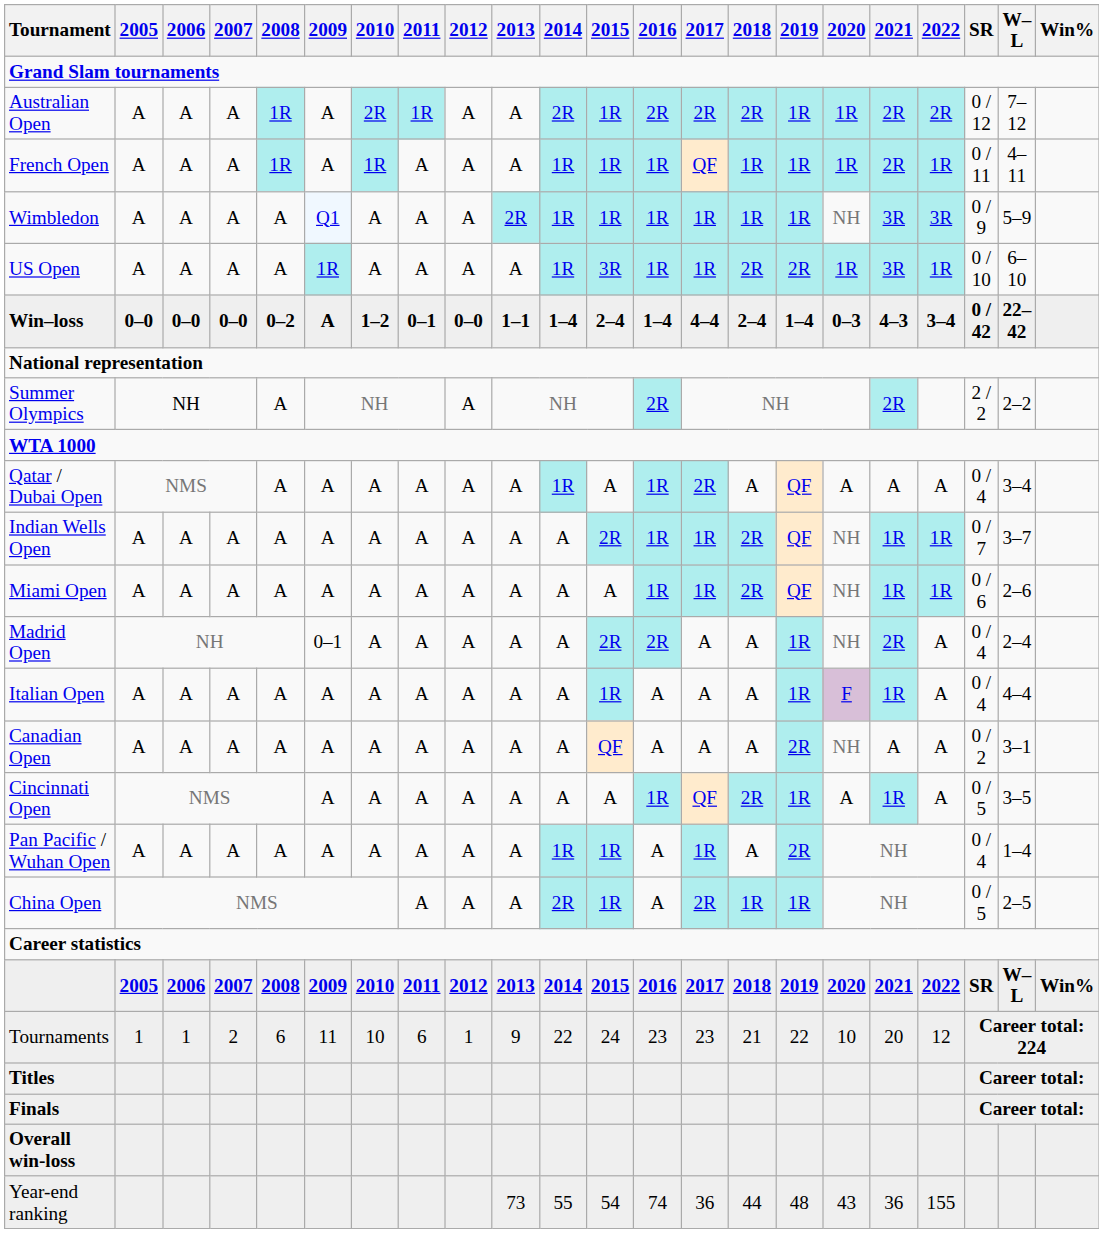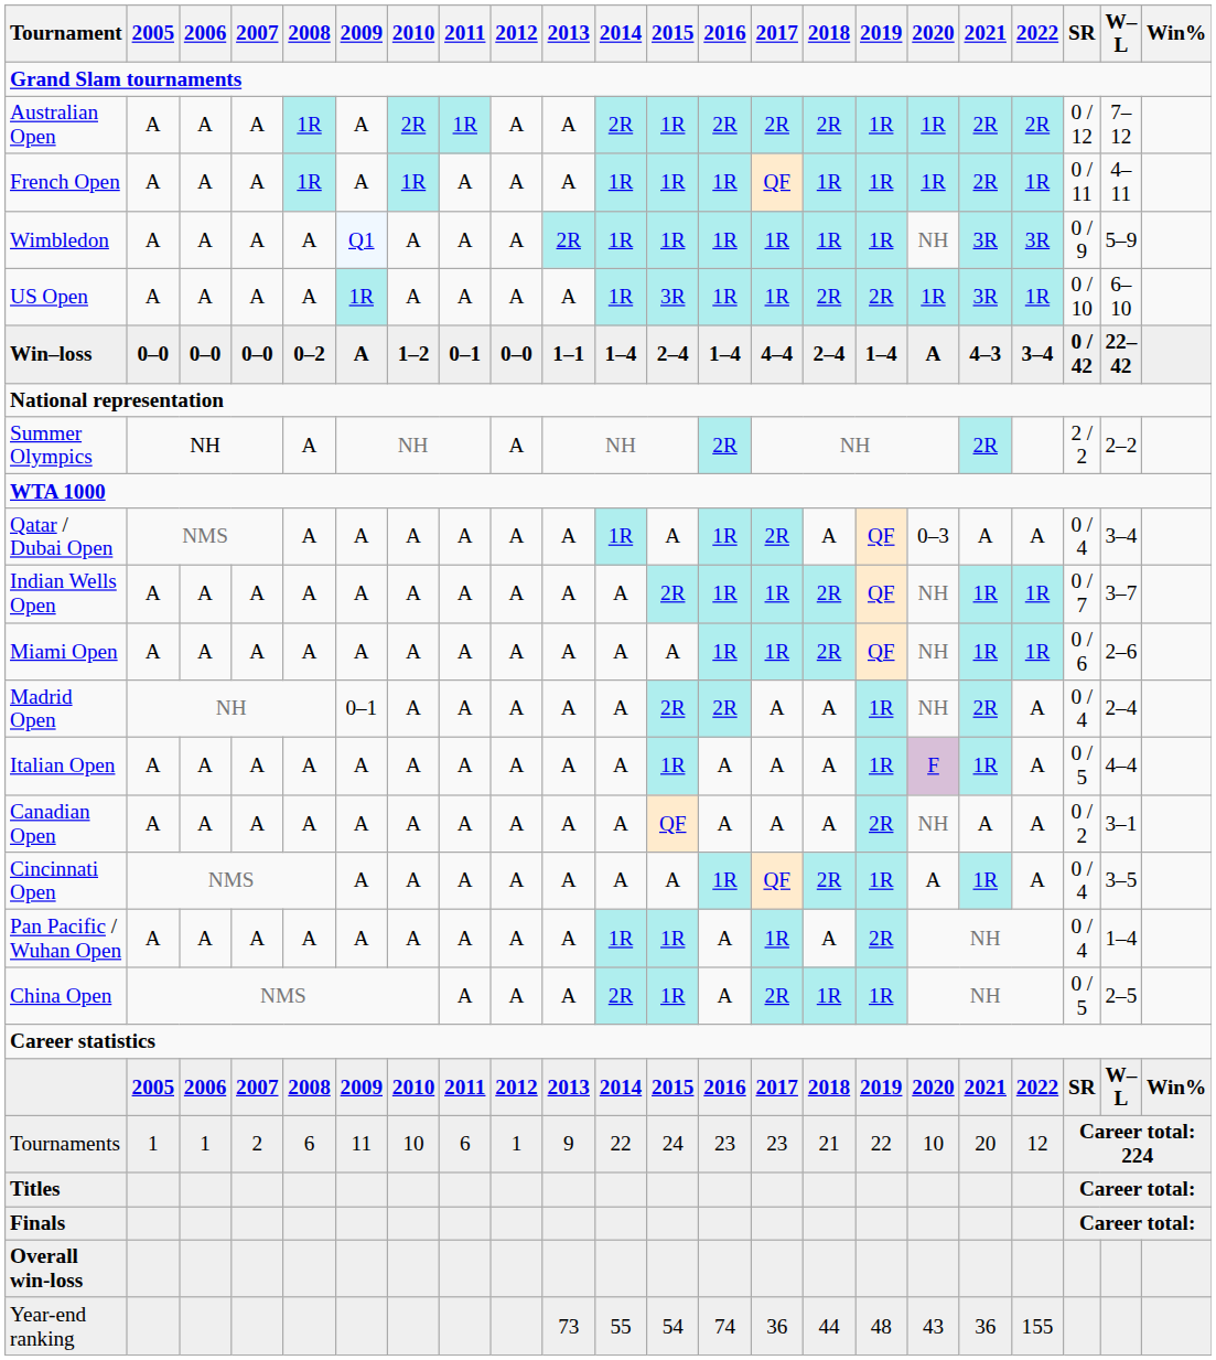 <table class=wikitable style=text-align:center>
 <tr>
 <th>Tournament</th>
 <th><a href='#'>2005</a></th>
 <th><a href='#'>2006</a></th>
 <th><a href='#'>2007</a></th>
 <th><a href='#'>2008</a></th>
 <th><a href='#'>2009</a></th>
 <th><a href='#'>2010</a></th>
 <th><a href='#'>2011</a></th>
 <th><a href='#'>2012</a></th>
 <th><a href='#'>2013</a></th>
 <th><a href='#'>2014</a></th>
 <th><a href='#'>2015</a></th>
 <th><a href='#'>2016</a></th>
 <th><a href='#'>2017</a></th>
 <th><a href='#'>2018</a></th>
 <th><a href='#'>2019</a></th>
 <th><a href='#'>2020</a></th>
 <th><a href='#'>2021</a></th>
 <th><a href='#'>2022</a></th>
 <th>SR</th>
 <th>W–L</th>
 <th>Win%</th>
 </tr>
 <tr>
 <td colspan="22" align="left"><strong><a href='#'>Grand Slam tournaments</a></strong></td>
 </tr>
 <tr>
 <td style=text-align:left><a href='#'>Australian Open</a></td>
 <td>A</td>
 <td>A</td>
 <td>A</td>
 <td bgcolor=afeeee><a href='#'>1R</a></td>
 <td>A</td>
 <td bgcolor=afeeee><a href='#'>2R</a></td>
 <td bgcolor=afeeee><a href='#'>1R</a></td>
 <td>A</td>
 <td>A</td>
 <td bgcolor=afeeee><a href='#'>2R</a></td>
 <td bgcolor=afeeee><a href='#'>1R</a></td>
 <td bgcolor=afeeee><a href='#'>2R</a></td>
 <td bgcolor=afeeee><a href='#'>2R</a></td>
 <td bgcolor=afeeee><a href='#'>2R</a></td>
 <td bgcolor=afeeee><a href='#'>1R</a></td>
 <td bgcolor=afeeee><a href='#'>1R</a></td>
 <td bgcolor=afeeee><a href='#'>2R</a></td>
 <td bgcolor=afeeee><a href='#'>2R</a></td>
 <td>0 / 12</td>
 <td>7–12</td>
 <td></td>
 </tr>
 <tr>
 <td style=text-align:left><a href='#'>French Open</a></td>
 <td>A</td>
 <td>A</td>
 <td>A</td>
 <td bgcolor=afeeee><a href='#'>1R</a></td>
 <td>A</td>
 <td bgcolor=afeeee><a href='#'>1R</a></td>
 <td>A</td>
 <td>A</td>
 <td>A</td>
 <td bgcolor=afeeee><a href='#'>1R</a></td>
 <td bgcolor=afeeee><a href='#'>1R</a></td>
 <td bgcolor=afeeee><a href='#'>1R</a></td>
 <td bgcolor=ffebcd><a href='#'>QF</a></td>
 <td bgcolor=afeeee><a href='#'>1R</a></td>
 <td bgcolor=afeeee><a href='#'>1R</a></td>
 <td bgcolor=afeeee><a href='#'>1R</a></td>
 <td bgcolor=afeeee><a href='#'>2R</a></td>
 <td bgcolor=afeeee><a href='#'>1R</a></td>
 <td>0 / 11</td>
 <td>4–11</td>
 <td></td>
 </tr>
 <tr>
 <td style=text-align:left><a href='#'>Wimbledon</a></td>
 <td>A</td>
 <td>A</td>
 <td>A</td>
 <td>A</td>
 <td bgcolor=f0f8ff><a href='#'>Q1</a></td>
 <td>A</td>
 <td>A</td>
 <td>A</td>
 <td bgcolor=afeeee><a href='#'>2R</a></td>
 <td bgcolor=afeeee><a href='#'>1R</a></td>
 <td bgcolor=afeeee><a href='#'>1R</a></td>
 <td bgcolor=afeeee><a href='#'>1R</a></td>
 <td bgcolor=afeeee><a href='#'>1R</a></td>
 <td bgcolor=afeeee><a href='#'>1R</a></td>
 <td bgcolor=afeeee><a href='#'>1R</a></td>
 <td style=color:#767676>NH</td>
 <td bgcolor=afeeee><a href='#'>3R</a></td>
 <td bgcolor=afeeee><a href='#'>3R</a></td>
 <td>0 / 9</td>
 <td>5–9</td>
 <td></td>
 </tr>
 <tr>
 <td style=text-align:left><a href='#'>US Open</a></td>
 <td>A</td>
 <td>A</td>
 <td>A</td>
 <td>A</td>
 <td bgcolor=afeeee><a href='#'>1R</a></td>
 <td>A</td>
 <td>A</td>
 <td>A</td>
 <td>A</td>
 <td bgcolor=afeeee><a href='#'>1R</a></td>
 <td bgcolor=afeeee><a href='#'>3R</a></td>
 <td bgcolor=afeeee><a href='#'>1R</a></td>
 <td bgcolor=afeeee><a href='#'>1R</a></td>
 <td bgcolor=afeeee><a href='#'>2R</a></td>
 <td bgcolor=afeeee><a href='#'>2R</a></td>
 <td bgcolor=afeeee><a href='#'>1R</a></td>
 <td bgcolor=afeeee><a href='#'>3R</a></td>
 <td bgcolor=afeeee><a href='#'>1R</a></td>
 <td>0 / 10</td>
 <td>6–10</td>
 <td></td>
 </tr>
 <tr style=background:#efefef;font-weight:bold>
 <td style=text-align:left>Win–loss</td>
 <td>0–0</td>
 <td>0–0</td>
 <td>0–0</td>
 <td>0–2</td>
 <td>A</td>
 <td>1–2</td>
 <td>0–1</td>
 <td>0–0</td>
 <td>1–1</td>
 <td>1–4</td>
 <td>2–4</td>
 <td>1–4</td>
 <td>4–4</td>
 <td>2–4</td>
 <td>1–4</td>
-<td>0–3</td>
+<td>A</td>
 <td>4–3</td>
 <td>3–4</td>
 <td>0 / 42</td>
 <td>22–42</td>
 <td></td>
 </tr>
 <tr>
 <td colspan="22" style="text-align:left"><strong>National representation</strong></td>
 </tr>
 <tr>
 <td align=left><a href='#'>Summer Olympics</a></td>
 <td colspan="3">NH</td>
 <td>A</td>
 <td colspan=3 style=color:#767676>NH</td>
 <td>A</td>
 <td colspan=3 style=color:#767676>NH</td>
 <td bgcolor=afeeee><a href='#'>2R</a></td>
 <td colspan=4 style=color:#767676>NH</td>
 <td bgcolor=afeeee><a href='#'>2R</a></td>
 <td></td>
 <td>2 / 2</td>
 <td>2–2</td>
 <td></td>
 </tr>
 <tr>
 <td colspan="22" style="text-align:left"><strong><a href='#'>WTA 1000</a></strong></td>
 </tr>
 <tr>
 <td style=text-align:left><a href='#'>Qatar</a> / <a href='#'>Dubai Open</a></td>
 <td colspan="3" style="color:#767676">NMS</td>
 <td>A</td>
 <td>A</td>
 <td>A</td>
 <td>A</td>
 <td>A</td>
 <td>A</td>
 <td style=background:#afeeee><a href='#'>1R</a></td>
 <td>A</td>
 <td style=background:#afeeee><a href='#'>1R</a></td>
 <td style=background:#afeeee><a href='#'>2R</a></td>
 <td>A</td>
 <td style=background:#ffebcd><a href='#'>QF</a></td>
-<td>A</td>
+<td>0–3</td>
 <td>A</td>
 <td>A</td>
 <td>0 / 4</td>
 <td>3–4</td>
 <td></td>
 </tr>
 <tr>
 <td style=text-align:left><a href='#'>Indian Wells Open</a></td>
 <td>A</td>
 <td>A</td>
 <td>A</td>
 <td>A</td>
 <td>A</td>
 <td>A</td>
 <td>A</td>
 <td>A</td>
 <td>A</td>
 <td>A</td>
 <td style=background:#afeeee><a href='#'>2R</a></td>
 <td style=background:#afeeee><a href='#'>1R</a></td>
 <td style=background:#afeeee><a href='#'>1R</a></td>
 <td style=background:#afeeee><a href='#'>2R</a></td>
 <td style=background:#ffebcd><a href='#'>QF</a></td>
 <td style="color:#767676">NH</td>
 <td style=background:#afeeee><a href='#'>1R</a></td>
 <td style=background:#afeeee><a href='#'>1R</a></td>
 <td>0 / 7</td>
 <td>3–7</td>
 <td></td>
 </tr>
 <tr>
 <td style=text-align:left><a href='#'>Miami Open</a></td>
 <td>A</td>
 <td>A</td>
 <td>A</td>
 <td>A</td>
 <td>A</td>
 <td>A</td>
 <td>A</td>
 <td>A</td>
 <td>A</td>
 <td>A</td>
 <td>A</td>
 <td style=background:#afeeee><a href='#'>1R</a></td>
 <td style=background:#afeeee><a href='#'>1R</a></td>
 <td style=background:#afeeee><a href='#'>2R</a></td>
 <td style=background:#ffebcd><a href='#'>QF</a></td>
 <td style=color:#767676>NH</td>
 <td style=background:#afeeee><a href='#'>1R</a></td>
 <td style=background:#afeeee><a href='#'>1R</a></td>
 <td>0 / 6</td>
 <td>2–6</td>
 <td></td>
 </tr>
 <tr>
 <td style=text-align:left><a href='#'>Madrid Open</a></td>
 <td colspan="4" style="color:#767676">NH</td>
 <td>0–1</td>
 <td>A</td>
 <td>A</td>
 <td>A</td>
 <td>A</td>
 <td>A</td>
 <td style=background:#afeeee><a href='#'>2R</a></td>
 <td style=background:#afeeee><a href='#'>2R</a></td>
 <td>A</td>
 <td>A</td>
 <td style=background:#afeeee><a href='#'>1R</a></td>
 <td style=color:#767676>NH</td>
 <td style=background:#afeeee><a href='#'>2R</a></td>
 <td>A</td>
 <td>0 / 4</td>
 <td>2–4</td>
 <td></td>
 </tr>
 <tr>
 <td style=text-align:left><a href='#'>Italian Open</a></td>
 <td>A</td>
 <td>A</td>
 <td>A</td>
 <td>A</td>
 <td>A</td>
 <td>A</td>
 <td>A</td>
 <td>A</td>
 <td>A</td>
 <td>A</td>
 <td style=background:#afeeee><a href='#'>1R</a></td>
 <td>A</td>
 <td>A</td>
 <td>A</td>
 <td style=background:#afeeee><a href='#'>1R</a></td>
 <td bgcolor=thistle><a href='#'>F</a></td>
 <td style=background:#afeeee><a href='#'>1R</a></td>
 <td>A</td>
-<td>0 / 4</td>
+<td>0 / 5</td>
 <td>4–4</td>
 <td></td>
 </tr>
 <tr>
 <td style=text-align:left><a href='#'>Canadian Open</a></td>
 <td>A</td>
 <td>A</td>
 <td>A</td>
 <td>A</td>
 <td>A</td>
 <td>A</td>
 <td>A</td>
 <td>A</td>
 <td>A</td>
 <td>A</td>
 <td style=background:#ffebcd><a href='#'>QF</a></td>
 <td>A</td>
 <td>A</td>
 <td>A</td>
 <td style=background:#afeeee><a href='#'>2R</a></td>
 <td style=color:#767676>NH</td>
 <td>A</td>
 <td>A</td>
 <td>0 / 2</td>
 <td>3–1</td>
 <td></td>
 </tr>
 <tr>
 <td style=text-align:left><a href='#'>Cincinnati Open</a></td>
 <td colspan="4" style="color:#767676">NMS</td>
 <td>A</td>
 <td>A</td>
 <td>A</td>
 <td>A</td>
 <td>A</td>
 <td>A</td>
 <td>A</td>
 <td style=background:#afeeee><a href='#'>1R</a></td>
 <td style=background:#ffebcd><a href='#'>QF</a></td>
 <td style=background:#afeeee><a href='#'>2R</a></td>
 <td style=background:#afeeee><a href='#'>1R</a></td>
 <td>A</td>
 <td style=background:#afeeee><a href='#'>1R</a></td>
 <td>A</td>
-<td>0 / 5</td>
+<td>0 / 4</td>
 <td>3–5</td>
 <td></td>
 </tr>
 <tr>
 <td style=text-align:left><a href='#'>Pan Pacific</a> / <a href='#'>Wuhan Open</a></td>
 <td>A</td>
 <td>A</td>
 <td>A</td>
 <td>A</td>
 <td>A</td>
 <td>A</td>
 <td>A</td>
 <td>A</td>
 <td>A</td>
 <td style=background:#afeeee><a href='#'>1R</a></td>
 <td style=background:#afeeee><a href='#'>1R</a></td>
 <td>A</td>
 <td style=background:#afeeee><a href='#'>1R</a></td>
 <td>A</td>
 <td style=background:#afeeee><a href='#'>2R</a></td>
 <td colspan="3" style="color:#767676">NH</td>
 <td>0 / 4</td>
 <td>1–4</td>
 <td></td>
 </tr>
 <tr>
 <td style=text-align:left><a href='#'>China Open</a></td>
 <td colspan="6" style="color:#767676">NMS</td>
 <td>A</td>
 <td>A</td>
 <td>A</td>
 <td style=background:#afeeee><a href='#'>2R</a></td>
 <td style=background:#afeeee><a href='#'>1R</a></td>
 <td>A</td>
 <td style=background:#afeeee><a href='#'>2R</a></td>
 <td style=background:#afeeee><a href='#'>1R</a></td>
 <td style=background:#afeeee><a href='#'>1R</a></td>
 <td colspan="3" style="color:#767676">NH</td>
 <td>0 / 5</td>
 <td>2–5</td>
 <td></td>
 </tr>
 <tr>
 <td colspan="22" align="left"><strong>Career statistics</strong></td>
 </tr>
 <tr style="background:#efefef;font-weight:bold">
 <td></td>
 <td><a href='#'>2005</a></td>
 <td><a href='#'>2006</a></td>
 <td><a href='#'>2007</a></td>
 <td><a href='#'>2008</a></td>
 <td><a href='#'>2009</a></td>
 <td><a href='#'>2010</a></td>
 <td><a href='#'>2011</a></td>
 <td><a href='#'>2012</a></td>
 <td><a href='#'>2013</a></td>
 <td><a href='#'>2014</a></td>
 <td><a href='#'>2015</a></td>
 <td><a href='#'>2016</a></td>
 <td><a href='#'>2017</a></td>
 <td><a href='#'>2018</a></td>
 <td><a href='#'>2019</a></td>
 <td><a href='#'>2020</a></td>
 <td><a href='#'>2021</a></td>
 <td><a href='#'>2022</a></td>
 <td>SR</td>
 <td>W–L</td>
 <td>Win%</td>
 </tr>
 <tr bgcolor="efefef">
 <td align="left">Tournaments</td>
 <td>1</td>
 <td>1</td>
 <td>2</td>
 <td>6</td>
 <td>11</td>
 <td>10</td>
 <td>6</td>
 <td>1</td>
 <td>9</td>
 <td>22</td>
 <td>24</td>
 <td>23</td>
 <td>23</td>
 <td>21</td>
 <td>22</td>
 <td>10</td>
 <td>20</td>
 <td>12</td>
 <td colspan="3"><strong>Career total: 224</strong></td>
 </tr>
 <tr style="background:#efefef;font-weight:bold">
 <td align="left">Titles</td>
 <td></td>
 <td></td>
 <td></td>
 <td></td>
 <td></td>
 <td></td>
 <td></td>
 <td></td>
 <td></td>
 <td></td>
 <td></td>
 <td></td>
 <td></td>
 <td></td>
 <td></td>
 <td></td>
 <td></td>
 <td></td>
 <td colspan="3">Career total:</td>
 </tr>
 <tr style="background:#efefef;font-weight:bold">
 <td align="left">Finals</td>
 <td></td>
 <td></td>
 <td></td>
 <td></td>
 <td></td>
 <td></td>
 <td></td>
 <td></td>
 <td></td>
 <td></td>
 <td></td>
 <td></td>
 <td></td>
 <td></td>
 <td></td>
 <td></td>
 <td></td>
 <td></td>
 <td colspan="3">Career total:</td>
 </tr>
 <tr style="background:#efefef;font-weight:bold">
 <td align="left">Overall win-loss</td>
 <td></td>
 <td></td>
 <td></td>
 <td></td>
 <td></td>
 <td></td>
 <td></td>
 <td></td>
 <td></td>
 <td></td>
 <td></td>
 <td></td>
 <td></td>
 <td></td>
 <td></td>
 <td></td>
 <td></td>
 <td></td>
 <td></td>
 <td></td>
 <td></td>
 </tr>
 <tr bgcolor="efefef">
 <td align="left">Year-end ranking</td>
 <td></td>
 <td></td>
 <td></td>
 <td></td>
 <td></td>
 <td></td>
 <td></td>
 <td></td>
 <td>73</td>
 <td>55</td>
 <td>54</td>
 <td>74</td>
 <td>36</td>
 <td>44</td>
 <td>48</td>
 <td>43</td>
 <td>36</td>
 <td>155</td>
 <td></td>
 <td></td>
 <td></td>
 </tr>
 </table>
